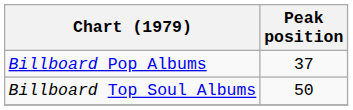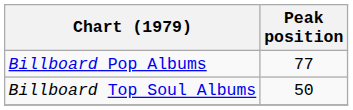 <table class="wikitable">
 <tr>
 <th>Chart (1979)</th>
 <th>Peak<br>position</th>
 </tr>
 <tr>
 <td><a href='#'><em>Billboard</em> Pop Albums</a></td>
-<td align=center>37</td>
+<td align=center>77</td>
 </tr>
 <tr>
 <td><em>Billboard</em> <a href='#'>Top Soul Albums</a></td>
 <td align=center>50</td>
 </tr>
 <tr>
 </tr>
 </table>
